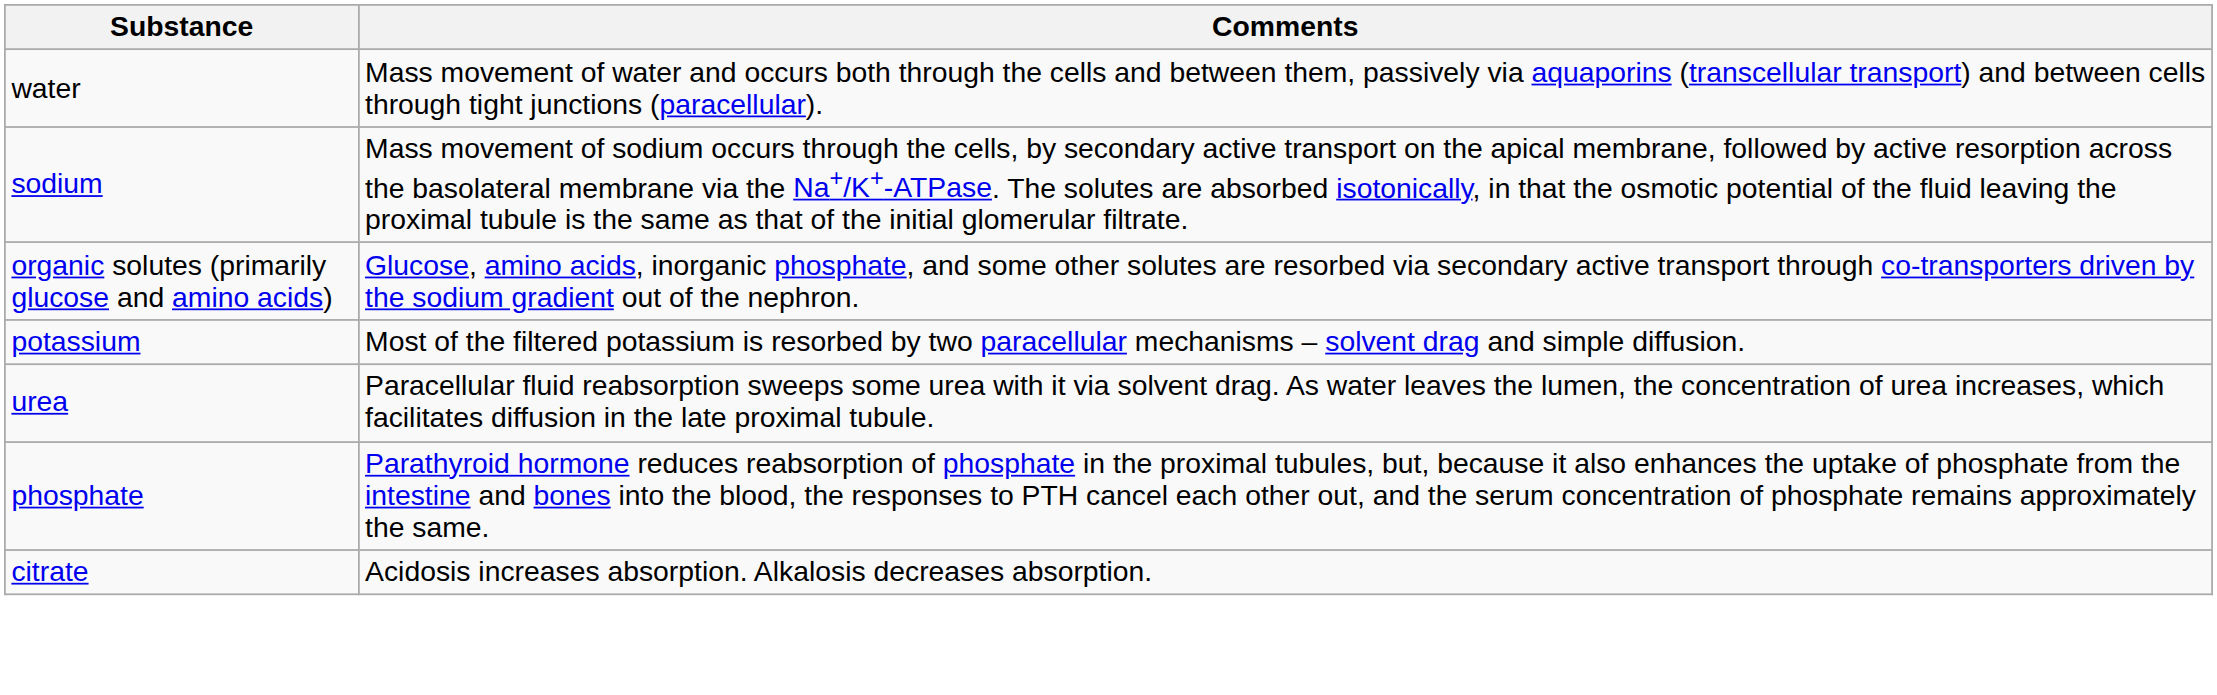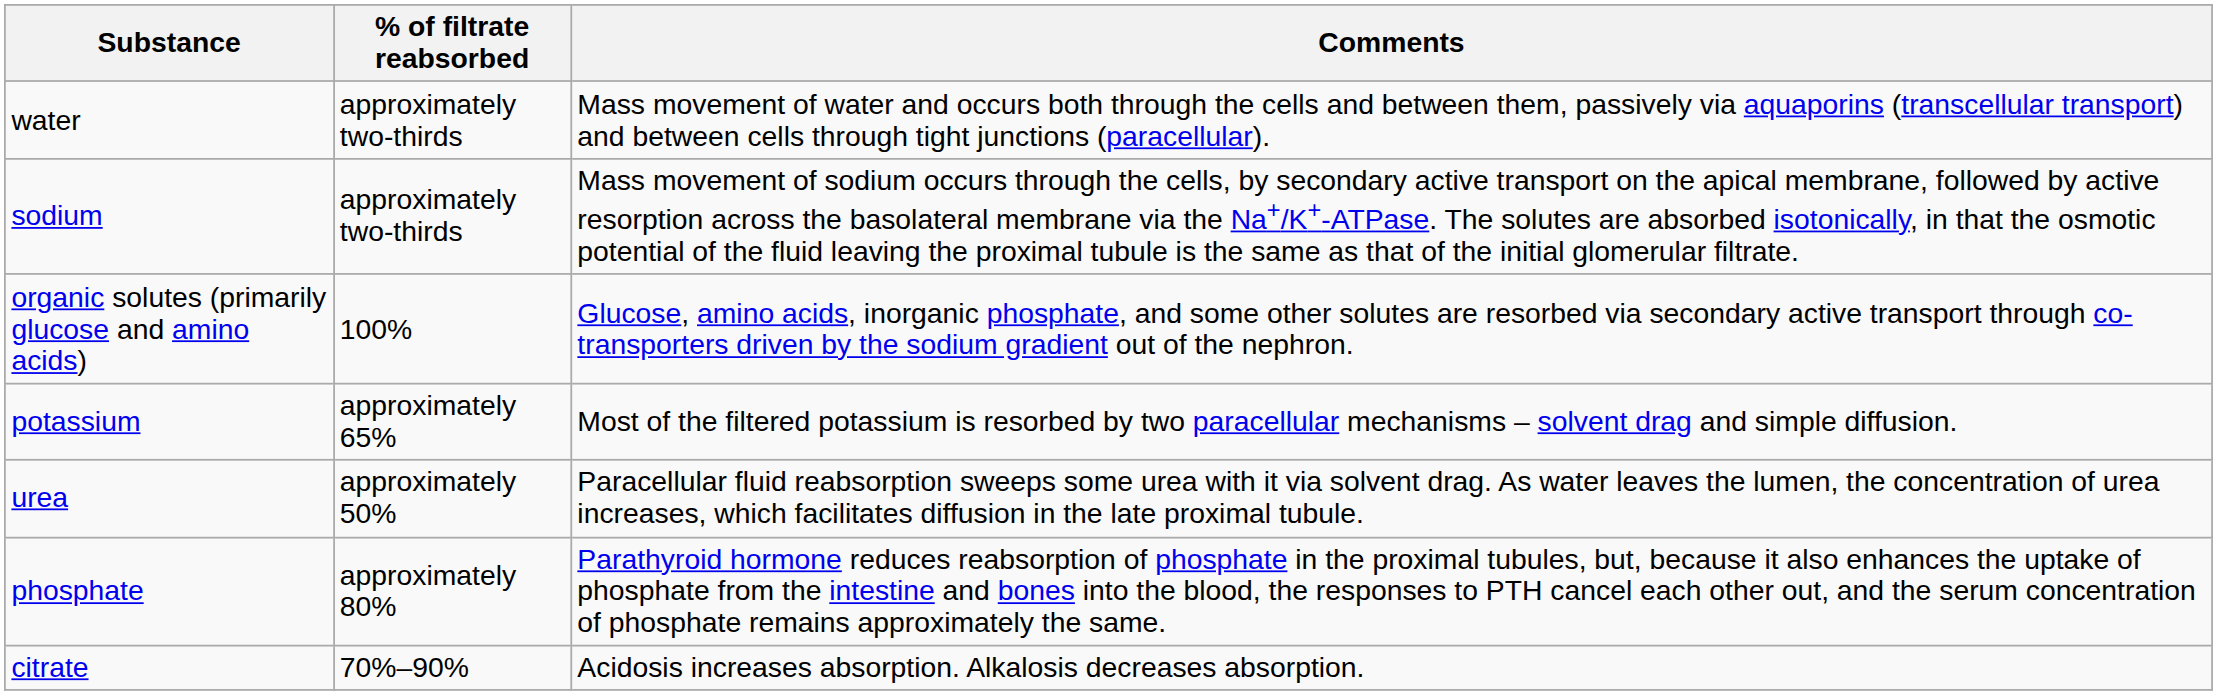 <table class="wikitable">
 <tr>
 <th>Substance</th>
+<th>% of filtrate reabsorbed</th>
 <th>Comments</th>
 </tr>
 <tr>
 <td>water</td>
+<td>approximately two-thirds</td>
 <td>Mass movement of water and occurs both through the cells and between them, passively via <a href='#'>aquaporins</a> (<a href='#'>transcellular transport</a>) and between cells through tight junctions (<a href='#'>paracellular</a>).</td>
 </tr>
 <tr>
 <td><a href='#'>sodium</a></td>
+<td>approximately two-thirds</td>
 <td>Mass movement of sodium occurs through the cells, by secondary active transport on the apical membrane, followed by active resorption across the basolateral membrane via the <a href='#'>Na<sup>+</sup>/K<sup>+</sup>-ATPase</a>. The solutes are absorbed <a href='#'>isotonically</a>, in that the osmotic potential of the fluid leaving the proximal tubule is the same as that of the initial glomerular filtrate.</td>
 </tr>
 <tr>
 <td><a href='#'>organic</a> solutes (primarily <a href='#'>glucose</a> and <a href='#'>amino acids</a>)</td>
+<td>100%</td>
 <td><a href='#'>Glucose</a>, <a href='#'>amino acids</a>, inorganic <a href='#'>phosphate</a>, and some other solutes are resorbed via secondary active transport through <a href='#'>co-transporters driven by the sodium gradient</a> out of the nephron.</td>
 </tr>
 <tr>
 <td><a href='#'>potassium</a></td>
+<td>approximately 65%</td>
 <td>Most of the filtered potassium is resorbed by two <a href='#'>paracellular</a> mechanisms – <a href='#'>solvent drag</a> and simple diffusion.</td>
 </tr>
 <tr>
 <td><a href='#'>urea</a></td>
+<td>approximately 50%</td>
 <td>Paracellular fluid reabsorption sweeps some urea with it via solvent drag.  As water leaves the lumen, the concentration of urea increases, which facilitates diffusion in the late proximal tubule.</td>
 </tr>
 <tr>
 <td><a href='#'>phosphate</a></td>
+<td>approximately 80%</td>
 <td><a href='#'>Parathyroid hormone</a> reduces reabsorption of <a href='#'>phosphate</a> in the proximal tubules, but, because it also enhances the uptake of phosphate from the <a href='#'>intestine</a> and <a href='#'>bones</a> into the blood, the responses to PTH cancel each other out, and the serum concentration of phosphate remains approximately the same.</td>
 </tr>
 <tr>
 <td><a href='#'>citrate</a></td>
+<td>70%–90%</td>
 <td>Acidosis increases absorption. Alkalosis decreases absorption.</td>
 </tr>
 </table>
